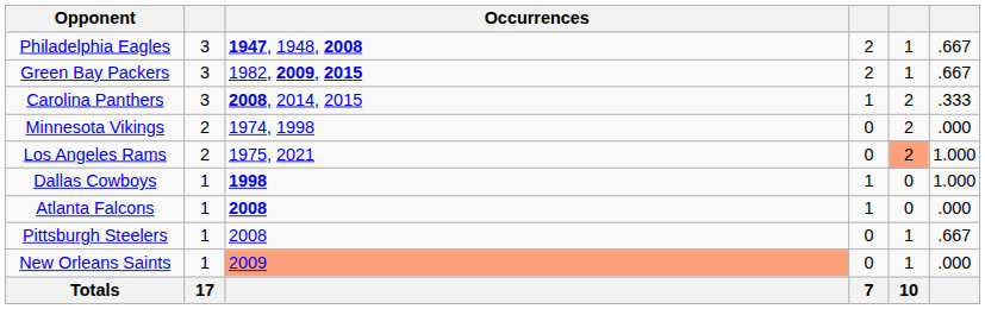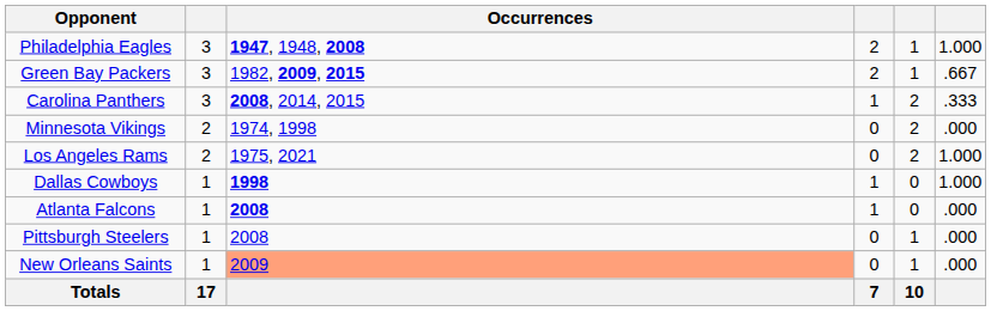 <table class="wikitable sortable" style="text-align:center; width: 72%;">
 <tr>
 <th width="160">Opponent</th>
 <th width="30"></th>
 <th>Occurrences</th>
 <th width="30"></th>
 <th width="30"></th>
 <th width="40"></th>
 </tr>
 <tr>
 <td><a href='#'>Philadelphia Eagles</a></td>
 <td>3</td>
 <td align=left><strong><a href='#'>1947</a></strong>, <a href='#'>1948</a>, <strong><a href='#'>2008</a></strong></td>
 <td>2</td>
 <td>1</td>
-<td>.667</td>
+<td>1.000</td>
 </tr>
 <tr>
 <td><a href='#'>Green Bay Packers</a></td>
 <td>3</td>
 <td align=left><a href='#'>1982</a>, <strong><a href='#'>2009</a></strong>, <strong><a href='#'>2015</a></strong></td>
 <td>2</td>
 <td>1</td>
 <td>.667</td>
 </tr>
 <tr>
 <td><a href='#'>Carolina Panthers</a></td>
 <td>3</td>
 <td align=left><strong><a href='#'>2008</a></strong>, <a href='#'>2014</a>, <a href='#'>2015</a></td>
 <td>1</td>
 <td>2</td>
 <td>.333</td>
 </tr>
 <tr>
 <td><a href='#'>Minnesota Vikings</a></td>
 <td>2</td>
 <td align=left><a href='#'>1974</a>, <a href='#'>1998</a></td>
 <td>0</td>
 <td>2</td>
 <td>.000</td>
 </tr>
 <tr>
 <td><a href='#'>Los Angeles Rams</a></td>
 <td>2</td>
 <td style="text-align:left"><a href='#'>1975</a>, <a href='#'>2021</a></td>
 <td>0</td>
-<td style="background: lightsalmon;">2</td>
+<td>2</td>
 <td>1.000</td>
 </tr>
 <tr>
 <td><a href='#'>Dallas Cowboys</a></td>
 <td>1</td>
 <td style="text-align:left"><strong><a href='#'>1998</a></strong></td>
 <td>1</td>
 <td>0</td>
 <td>1.000</td>
 </tr>
 <tr>
 <td><a href='#'>Atlanta Falcons</a></td>
 <td>1</td>
 <td align=left><strong><a href='#'>2008</a></strong></td>
 <td>1</td>
 <td>0</td>
 <td>.000</td>
 </tr>
 <tr>
 <td><a href='#'>Pittsburgh Steelers</a></td>
 <td>1</td>
 <td align=left><a href='#'>2008</a></td>
 <td>0</td>
 <td>1</td>
-<td>.667</td>
+<td>.000</td>
 </tr>
 <tr>
 <td><a href='#'>New Orleans Saints</a></td>
 <td>1</td>
 <td align=left style="background: lightsalmon;"><a href='#'>2009</a></td>
 <td>0</td>
 <td>1</td>
 <td>.000</td>
 </tr>
 <tr>
 <th width="150">Totals</th>
 <th width="30">17</th>
 <th></th>
 <th width="30">7</th>
 <th width="30">10</th>
 <th width="40"></th>
 </tr>
 </table>
